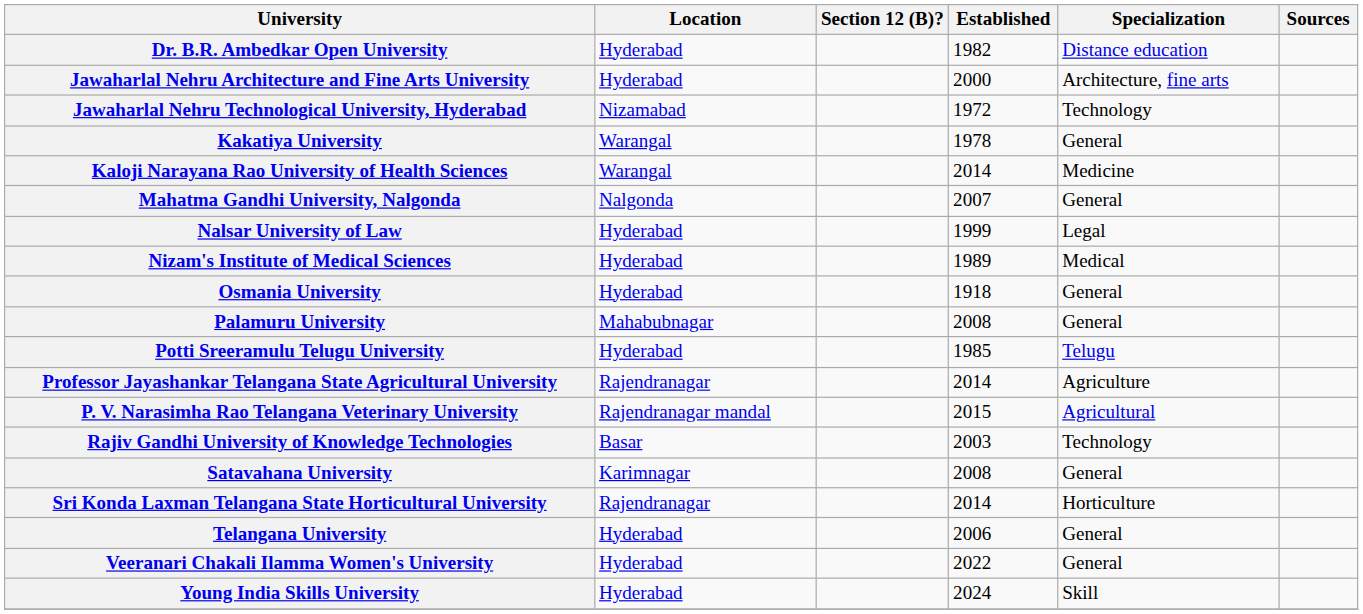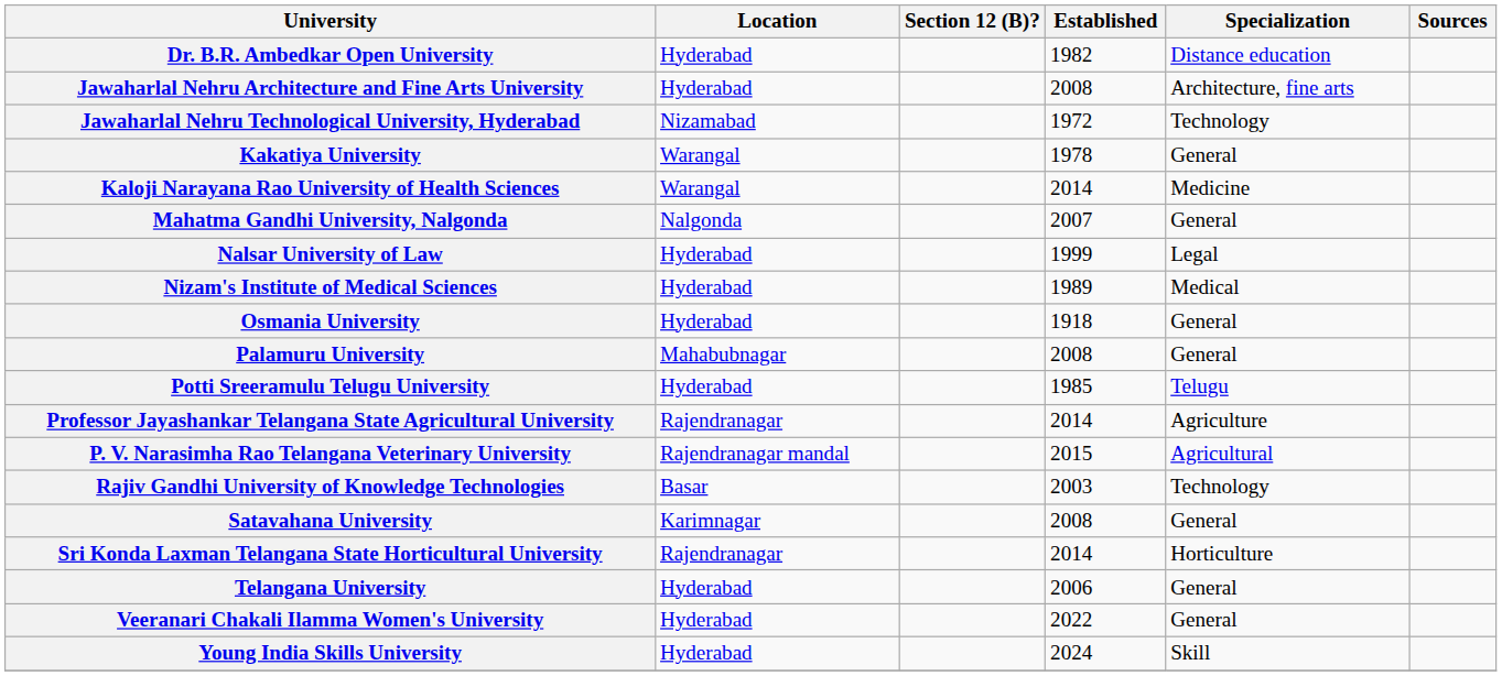 <table class="wikitable sortable collapsible plainrowheaders" border="1" style="text-align:left; width:90%">
 <tr>
 <th scope="col" style="width: 40%;">University</th>
 <th scope="col" style="width: 15%;">Location</th>
 <th scope="col" style="width: 9%;">Section 12 (B)?</th>
 <th scope="col" style="width: 5%;">Established</th>
 <th scope="col" style="width: 15%;">Specialization</th>
 <th scope="col" style="width: 5%;" class="unsortable">Sources</th>
 </tr>
 <tr>
 <th scope="row"><a href='#'>Dr. B.R. Ambedkar Open University</a></th>
 <td><a href='#'>Hyderabad</a></td>
 <td></td>
 <td>1982</td>
 <td><a href='#'>Distance education</a></td>
 <td></td>
 </tr>
 <tr>
 <th scope="row"><a href='#'>Jawaharlal Nehru Architecture and Fine Arts University</a></th>
 <td><a href='#'>Hyderabad</a></td>
 <td></td>
-<td>2000</td>
+<td>2008</td>
 <td>Architecture, <a href='#'>fine arts</a></td>
 <td></td>
 </tr>
 <tr>
 <th scope="row"><a href='#'>Jawaharlal Nehru Technological University, Hyderabad</a></th>
 <td><a href='#'>Nizamabad</a></td>
 <td></td>
 <td>1972</td>
 <td>Technology</td>
 <td></td>
 </tr>
 <tr>
 <th scope="row"><a href='#'>Kakatiya University</a></th>
 <td><a href='#'>Warangal</a></td>
 <td></td>
 <td>1978</td>
 <td>General</td>
 <td></td>
 </tr>
 <tr>
 <th scope="row"><a href='#'>Kaloji Narayana Rao University of Health Sciences</a></th>
 <td><a href='#'>Warangal</a></td>
 <td></td>
 <td>2014</td>
 <td>Medicine</td>
 <td></td>
 </tr>
 <tr>
 <th scope="row"><a href='#'>Mahatma Gandhi University, Nalgonda</a></th>
 <td><a href='#'>Nalgonda</a></td>
 <td></td>
 <td>2007</td>
 <td>General</td>
 <td></td>
 </tr>
 <tr>
 <th scope="row"><a href='#'>Nalsar University of Law</a></th>
 <td><a href='#'>Hyderabad</a></td>
 <td></td>
 <td>1999</td>
 <td>Legal</td>
 <td></td>
 </tr>
 <tr>
 <th scope="row"><a href='#'>Nizam's Institute of Medical Sciences</a></th>
 <td><a href='#'>Hyderabad</a></td>
 <td></td>
 <td>1989</td>
 <td>Medical</td>
 <td></td>
 </tr>
 <tr>
 <th scope="row"><a href='#'>Osmania University</a></th>
 <td><a href='#'>Hyderabad</a></td>
 <td></td>
 <td>1918</td>
 <td>General</td>
 <td></td>
 </tr>
 <tr>
 <th scope="row"><a href='#'>Palamuru University</a></th>
 <td><a href='#'>Mahabubnagar</a></td>
 <td></td>
 <td>2008</td>
 <td>General</td>
 <td></td>
 </tr>
 <tr>
 <th scope="row"><a href='#'>Potti Sreeramulu Telugu University</a></th>
 <td><a href='#'>Hyderabad</a></td>
 <td></td>
 <td>1985</td>
 <td><a href='#'>Telugu</a></td>
 <td></td>
 </tr>
 <tr>
 <th scope="row"><a href='#'>Professor Jayashankar Telangana State Agricultural University</a></th>
 <td><a href='#'>Rajendranagar</a></td>
 <td></td>
 <td>2014</td>
 <td>Agriculture</td>
 <td></td>
 </tr>
 <tr>
 <th scope="row"><a href='#'>P. V. Narasimha Rao Telangana Veterinary University</a></th>
 <td><a href='#'>Rajendranagar mandal</a></td>
 <td></td>
 <td>2015</td>
 <td><a href='#'>Agricultural</a></td>
 <td></td>
 </tr>
 <tr>
 <th scope="row"><a href='#'>Rajiv Gandhi University of Knowledge Technologies</a></th>
 <td><a href='#'>Basar</a></td>
 <td></td>
 <td>2003</td>
 <td>Technology</td>
 <td></td>
 </tr>
 <tr>
 <th scope="row"><a href='#'>Satavahana University</a></th>
 <td><a href='#'>Karimnagar</a></td>
 <td></td>
 <td>2008</td>
 <td>General</td>
 <td></td>
 </tr>
 <tr>
 <th scope="row"><a href='#'>Sri Konda Laxman Telangana State Horticultural University</a></th>
 <td><a href='#'>Rajendranagar</a></td>
 <td></td>
 <td>2014</td>
 <td>Horticulture</td>
 <td></td>
 </tr>
 <tr>
 <th scope="row"><a href='#'>Telangana University</a></th>
 <td><a href='#'>Hyderabad</a></td>
 <td></td>
 <td>2006</td>
 <td>General</td>
 <td></td>
 </tr>
 <tr>
 <th scope="row"><a href='#'>Veeranari Chakali Ilamma Women's University</a></th>
 <td><a href='#'>Hyderabad</a></td>
 <td></td>
 <td>2022</td>
 <td>General</td>
 <td></td>
 </tr>
 <tr>
 <th scope="row"><a href='#'>Young India Skills University</a></th>
 <td><a href='#'>Hyderabad</a></td>
 <td></td>
 <td>2024</td>
 <td>Skill</td>
 <td></td>
 </tr>
 <tr>
 </tr>
 </table>
